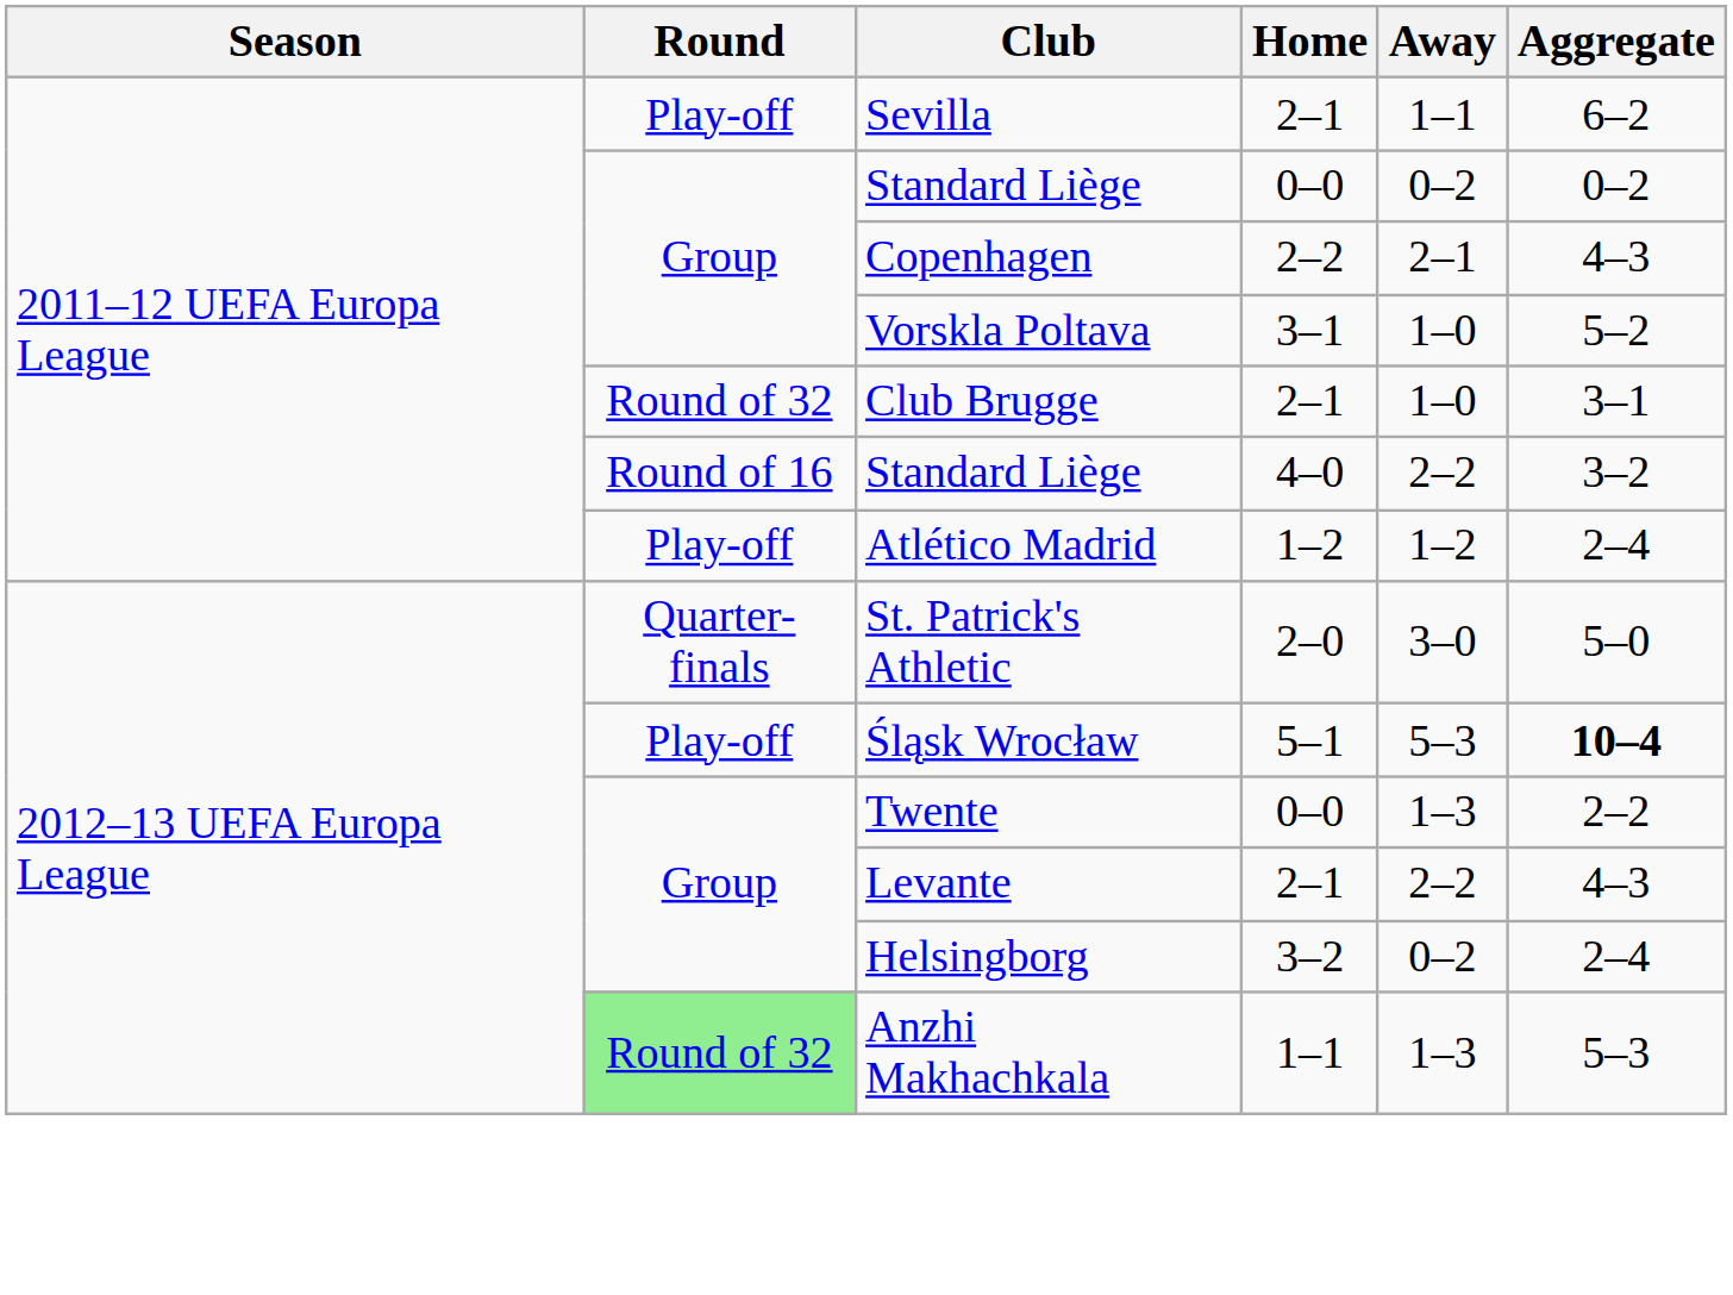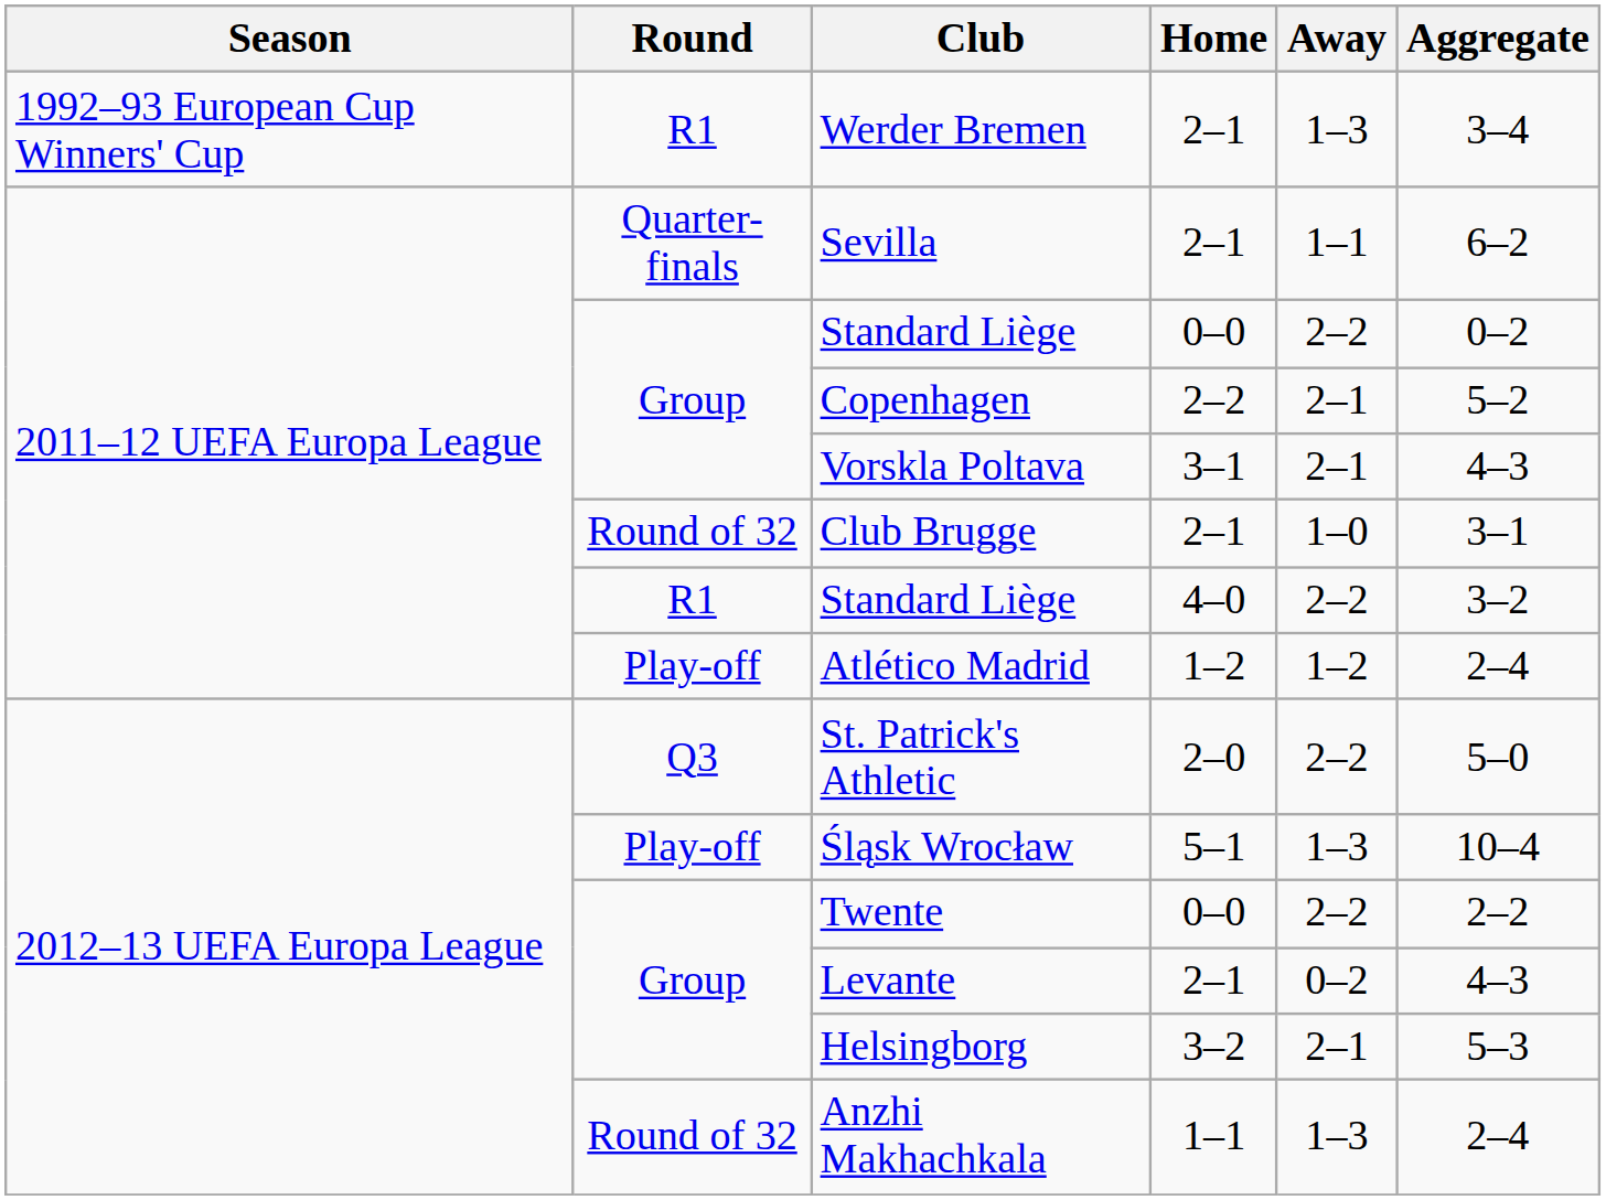 <table class="wikitable" style="text-align:center;">
 <tr>
 <th>Season</th>
 <th>Round</th>
 <th>Club</th>
 <th>Home</th>
 <th>Away</th>
 <th>Aggregate</th>
 </tr>
 <tr>
+<td style="text-align:left;"><a href='#'>1992–93 European Cup Winners' Cup</a></td>
+<td><a href='#'>R1</a></td>
+<td style="text-align:left;"> <a href='#'>Werder Bremen</a></td>
+<td>2–1</td>
+<td>1–3</td>
+<td>3–4</td>
+</tr>
+<tr>
 <td style="text-align:left;" rowspan=7><a href='#'>2011–12 UEFA Europa League</a></td>
-<td><a href='#'>Play-off</a></td>
+<td><a href='#'>Quarter-finals</a></td>
 <td style="text-align:left;"> <a href='#'>Sevilla</a></td>
 <td>2–1</td>
 <td>1–1</td>
 <td>6–2</td>
 </tr>
 <tr>
 <td rowspan=3><a href='#'>Group</a></td>
 <td style="text-align:left;"> <a href='#'>Standard Liège</a></td>
 <td>0–0</td>
-<td>0–2</td>
+<td>2–2</td>
 <td>0–2</td>
 </tr>
 <tr>
 <td style="text-align:left;"> <a href='#'>Copenhagen</a></td>
 <td>2–2</td>
 <td>2–1</td>
-<td>4–3</td>
+<td>5–2</td>
 </tr>
 <tr>
 <td style="text-align:left;"> <a href='#'>Vorskla Poltava</a></td>
 <td>3–1</td>
-<td>1–0</td>
-<td>5–2</td>
+<td>2–1</td>
+<td>4–3</td>
 </tr>
 <tr>
 <td><a href='#'>Round of 32</a></td>
 <td style="text-align:left;"> <a href='#'>Club Brugge</a></td>
 <td>2–1</td>
 <td>1–0</td>
 <td>3–1</td>
 </tr>
 <tr>
-<td><a href='#'>Round of 16</a></td>
+<td><a href='#'>R1</a></td>
 <td style="text-align:left;"> <a href='#'>Standard Liège</a></td>
 <td>4–0</td>
 <td>2–2</td>
 <td>3–2</td>
 </tr>
 <tr>
 <td><a href='#'>Play-off</a></td>
 <td style="text-align:left;"> <a href='#'>Atlético Madrid</a></td>
 <td>1–2</td>
 <td>1–2</td>
 <td>2–4</td>
 </tr>
 <tr>
 <td style="text-align:left;" rowspan=6><a href='#'>2012–13 UEFA Europa League</a></td>
-<td><a href='#'>Quarter-finals</a></td>
+<td><a href='#'>Q3</a></td>
 <td style="text-align:left;"> <a href='#'>St. Patrick's Athletic</a></td>
 <td>2–0</td>
-<td>3–0</td>
+<td>2–2</td>
 <td>5–0</td>
 </tr>
 <tr>
 <td><a href='#'>Play-off</a></td>
 <td style="text-align:left;"> <a href='#'>Śląsk Wrocław</a></td>
 <td>5–1</td>
-<td>5–3</td>
-<td><strong>10–4</strong></td>
+<td>1–3</td>
+<td>10–4</td>
 </tr>
 <tr>
 <td rowspan=3><a href='#'>Group</a></td>
 <td style="text-align:left;"> <a href='#'>Twente</a></td>
 <td>0–0</td>
-<td>1–3</td>
+<td>2–2</td>
 <td>2–2</td>
 </tr>
 <tr>
 <td style="text-align:left;"> <a href='#'>Levante</a></td>
 <td>2–1</td>
-<td>2–2</td>
+<td>0–2</td>
 <td>4–3</td>
 </tr>
 <tr>
 <td style="text-align:left;"> <a href='#'>Helsingborg</a></td>
 <td>3–2</td>
-<td>0–2</td>
-<td>2–4</td>
+<td>2–1</td>
+<td>5–3</td>
 </tr>
 <tr>
-<td style="background: lightgreen;"><a href='#'>Round of 32</a></td>
+<td><a href='#'>Round of 32</a></td>
 <td style="text-align:left;"> <a href='#'>Anzhi Makhachkala</a></td>
 <td>1–1</td>
 <td>1–3</td>
-<td>5–3</td>
+<td>2–4</td>
 </tr>
 </table>
